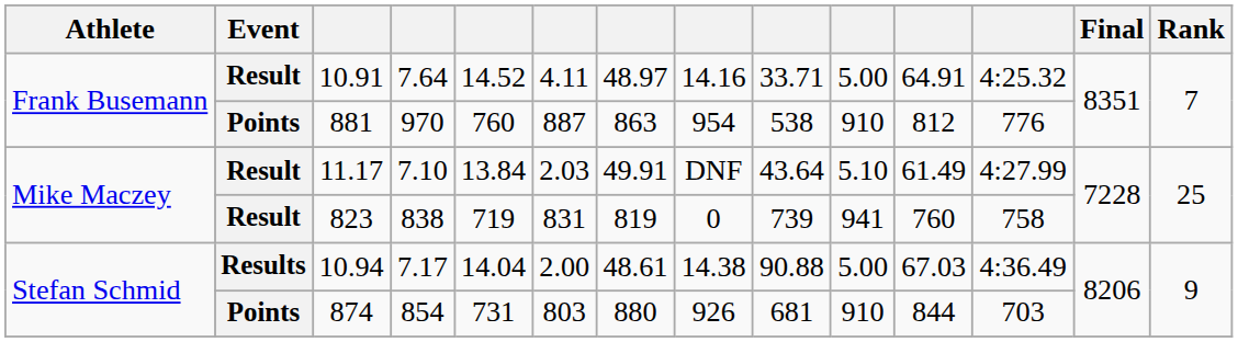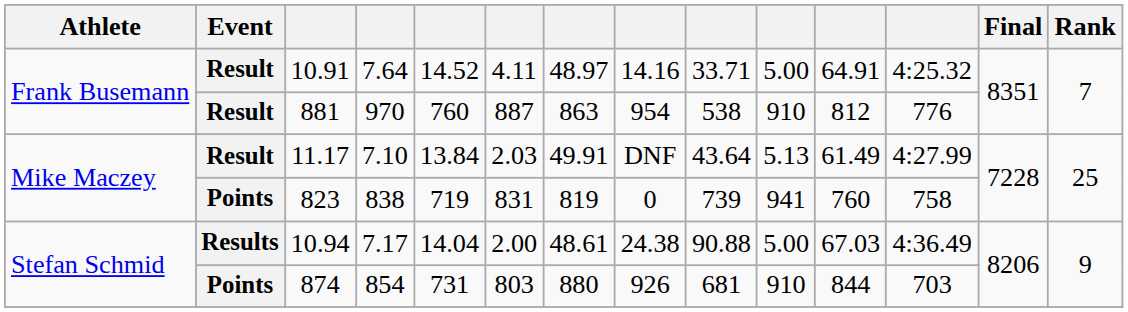 <table class="wikitable" style="font-size:90%">
 <tr>
 <th>Athlete</th>
 <th>Event</th>
 <th></th>
 <th></th>
 <th></th>
 <th></th>
 <th></th>
 <th></th>
 <th></th>
 <th></th>
 <th></th>
 <th></th>
 <th>Final</th>
 <th>Rank</th>
 </tr>
 <tr>
 <td align=left rowspan=2><a href='#'>Frank Busemann</a></td>
 <th style="font-size:95%">Result</th>
 <td align=center>10.91</td>
 <td align=center>7.64</td>
 <td align=center>14.52</td>
 <td align=center>4.11</td>
 <td align=center>48.97</td>
 <td align=center>14.16</td>
 <td align=center>33.71</td>
 <td align=center>5.00</td>
 <td align=center>64.91</td>
 <td align=center>4:25.32</td>
 <td align=center rowspan=2>8351</td>
 <td align=center rowspan=2>7</td>
 </tr>
 <tr>
-<th style="font-size:95%">Points</th>
+<th style="font-size:95%">Result</th>
 <td align=center>881</td>
 <td align=center>970</td>
 <td align=center>760</td>
 <td align=center>887</td>
 <td align=center>863</td>
 <td align=center>954</td>
 <td align=center>538</td>
 <td align=center>910</td>
 <td align=center>812</td>
 <td align=center>776</td>
 </tr>
 <tr>
 <td align=left rowspan=2><a href='#'>Mike Maczey</a></td>
 <th style="font-size:95%">Result</th>
 <td align=center>11.17</td>
 <td align=center>7.10</td>
 <td align=center>13.84</td>
 <td align=center>2.03</td>
 <td align=center>49.91</td>
 <td align=center>DNF</td>
 <td align=center>43.64</td>
-<td align=center>5.10</td>
+<td align=center>5.13</td>
 <td align=center>61.49</td>
 <td align=center>4:27.99</td>
 <td align=center rowspan=2>7228</td>
 <td align=center rowspan=2>25</td>
 </tr>
 <tr>
-<th style="font-size:95%">Result</th>
+<th style="font-size:95%">Points</th>
 <td align=center>823</td>
 <td align=center>838</td>
 <td align=center>719</td>
 <td align=center>831</td>
 <td align=center>819</td>
 <td align=center>0</td>
 <td align=center>739</td>
 <td align=center>941</td>
 <td align=center>760</td>
 <td align=center>758</td>
 </tr>
 <tr>
 <td align=left rowspan=2><a href='#'>Stefan Schmid</a></td>
 <th style="font-size:95%">Results</th>
 <td align=center>10.94</td>
 <td align=center>7.17</td>
 <td align=center>14.04</td>
 <td align=center>2.00</td>
 <td align=center>48.61</td>
-<td align=center>14.38</td>
+<td align=center>24.38</td>
 <td align=center>90.88</td>
 <td align=center>5.00</td>
 <td align=center>67.03</td>
 <td align=center>4:36.49</td>
 <td align=center rowspan=2>8206</td>
 <td align=center rowspan=2>9</td>
 </tr>
 <tr>
 <th style="font-size:95%">Points</th>
 <td align=center>874</td>
 <td align=center>854</td>
 <td align=center>731</td>
 <td align=center>803</td>
 <td align=center>880</td>
 <td align=center>926</td>
 <td align=center>681</td>
 <td align=center>910</td>
 <td align=center>844</td>
 <td align=center>703</td>
 </tr>
 </table>
